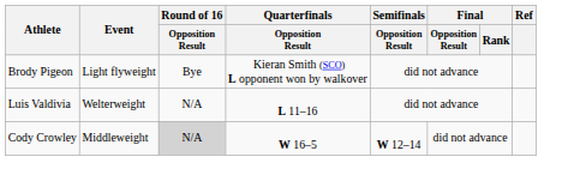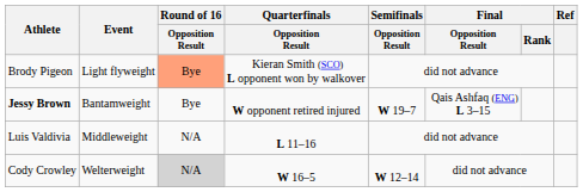 <table class=wikitable style="font-size:90%">
 <tr>
 <th rowspan="2">Athlete</th>
 <th rowspan="2">Event</th>
 <th>Round of 16</th>
 <th>Quarterfinals</th>
 <th>Semifinals</th>
 <th colspan="2">Final</th>
 <th>Ref</th>
 </tr>
 <tr>
 <th style="line-height:1em"><small>Opposition<br>Result</small></th>
 <th style="line-height:1em"><small>Opposition<br>Result</small></th>
 <th style="line-height:1em"><small>Opposition<br>Result</small></th>
 <th style="line-height:1em"><small>Opposition<br>Result</small></th>
 <th>Rank</th>
 <th></th>
 </tr>
 <tr>
 <td>Brody Pigeon</td>
 <td>Light flyweight</td>
-<td align="center">Bye</td>
+<td align="center" style="background: lightsalmon;">Bye</td>
 <td align=center> Kieran Smith <small>(<a href='#'>SCO</a>)</small><br><strong>L</strong> opponent won by walkover</td>
 <td align="center" colspan="3">did not advance</td>
 <td align="center"></td>
 </tr>
 <tr>
+<td><strong>Jessy Brown</strong></td>
+<td>Bantamweight</td>
+<td align="center">Bye</td>
+<td align="center"><br><strong>W</strong> opponent retired injured</td>
+<td align="center"><br><strong>W</strong> 19–7</td>
+<td align="center"> Qais Ashfaq <small>(<a href='#'>ENG</a>)</small><br><strong>L</strong> 3–15</td>
+<td align="center"></td>
+<td align="center"></td>
+</tr>
+<tr>
 <td>Luis Valdivia</td>
-<td>Welterweight</td>
+<td>Middleweight</td>
 <td colspan align=center>N/A</td>
 <td align="center"><br><strong>L</strong> 11–16</td>
 <td align="center" colspan="3">did not advance</td>
 <td align="center"></td>
 </tr>
 <tr>
 <td>Cody Crowley</td>
-<td>Middleweight</td>
+<td>Welterweight</td>
 <td colspan align=center style="background: lightgrey;">N/A</td>
 <td align="center"><br><strong>W</strong> 16–5</td>
 <td align="center"><br><strong>W</strong> 12–14</td>
 <td align="center" colspan="2">did not advance</td>
 <td align="center"></td>
 </tr>
 </table>
